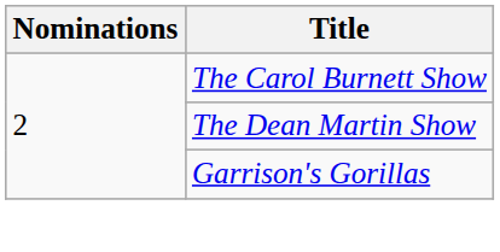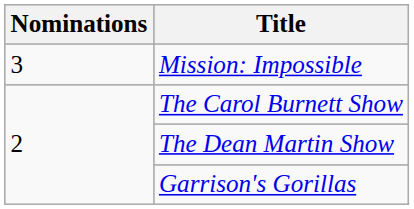 <table class="wikitable">
 <tr>
 <th>Nominations</th>
 <th>Title</th>
+</tr>
+<tr>
+<td>3</td>
+<td><em><a href='#'>Mission: Impossible</a></em></td>
 </tr>
 <tr>
 <td rowspan="3">2</td>
 <td><em><a href='#'>The Carol Burnett Show</a></em></td>
 </tr>
 <tr>
 <td><em><a href='#'>The Dean Martin Show</a></em></td>
 </tr>
 <tr>
 <td><em><a href='#'>Garrison's Gorillas</a></em></td>
 </tr>
 </table>
